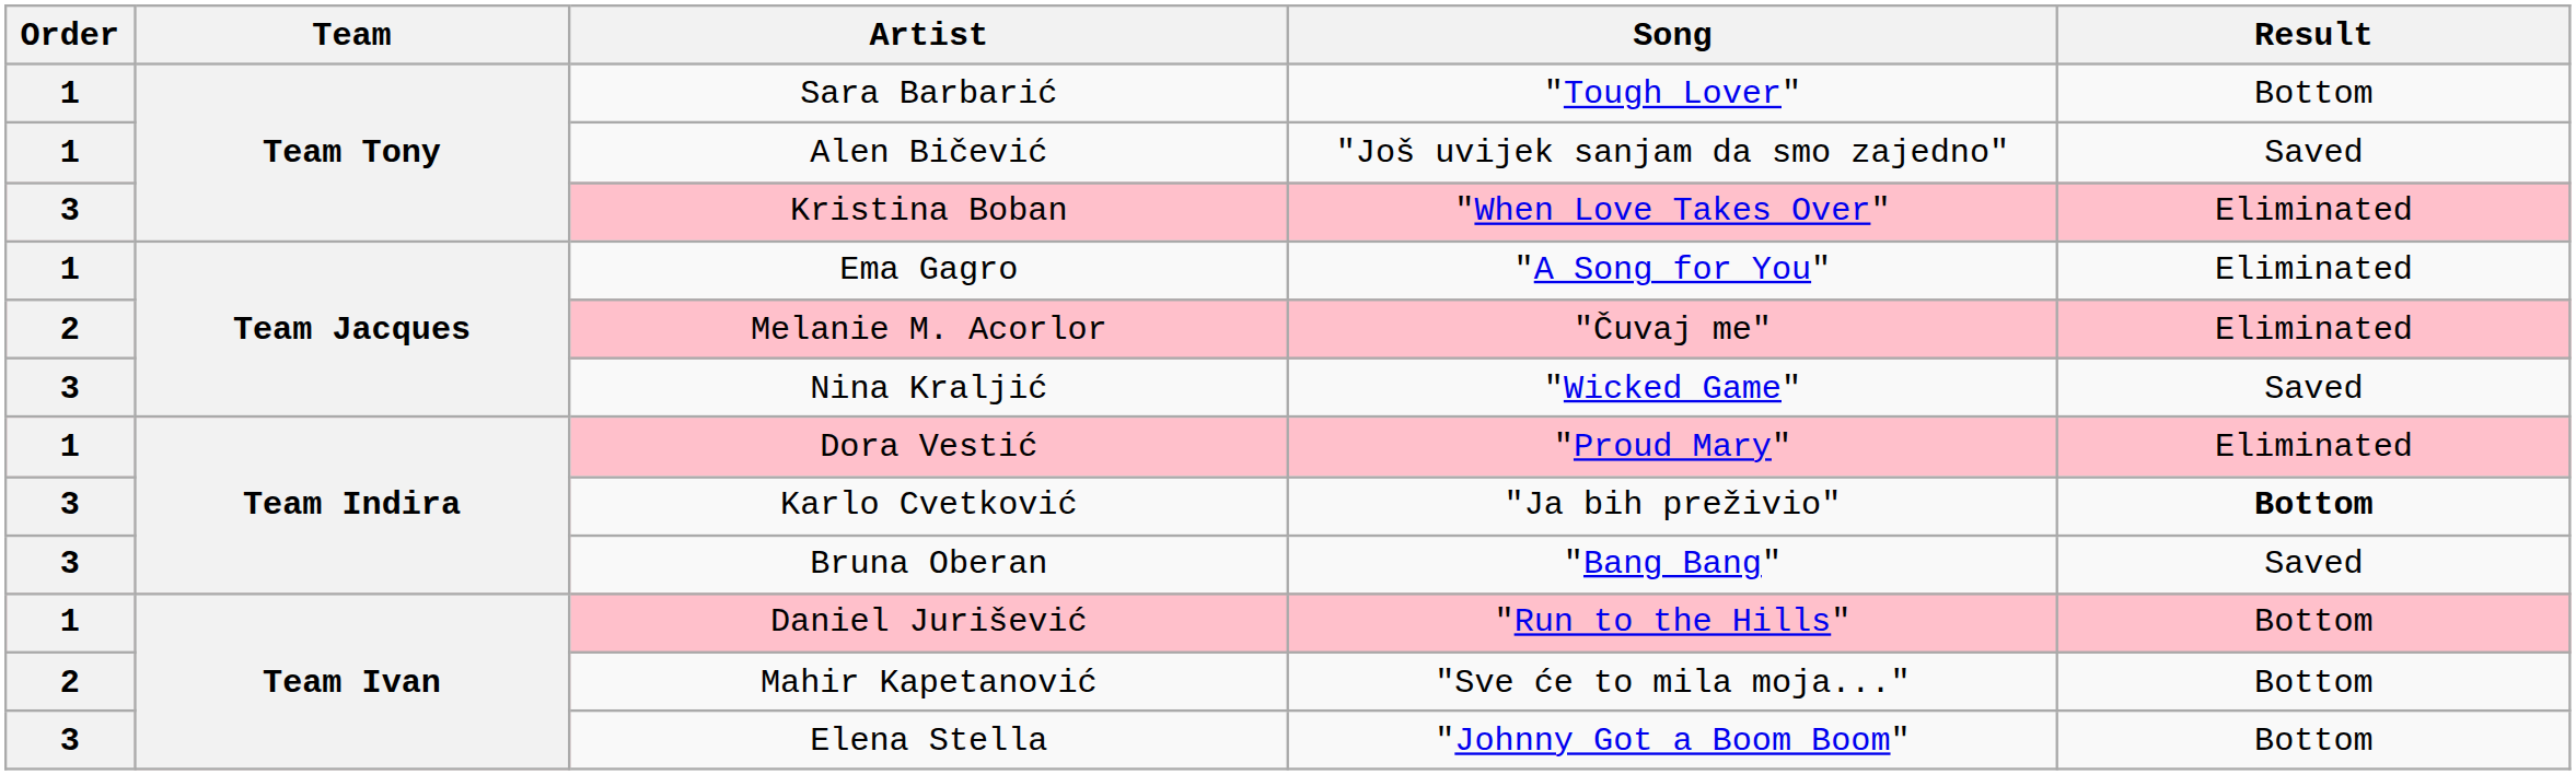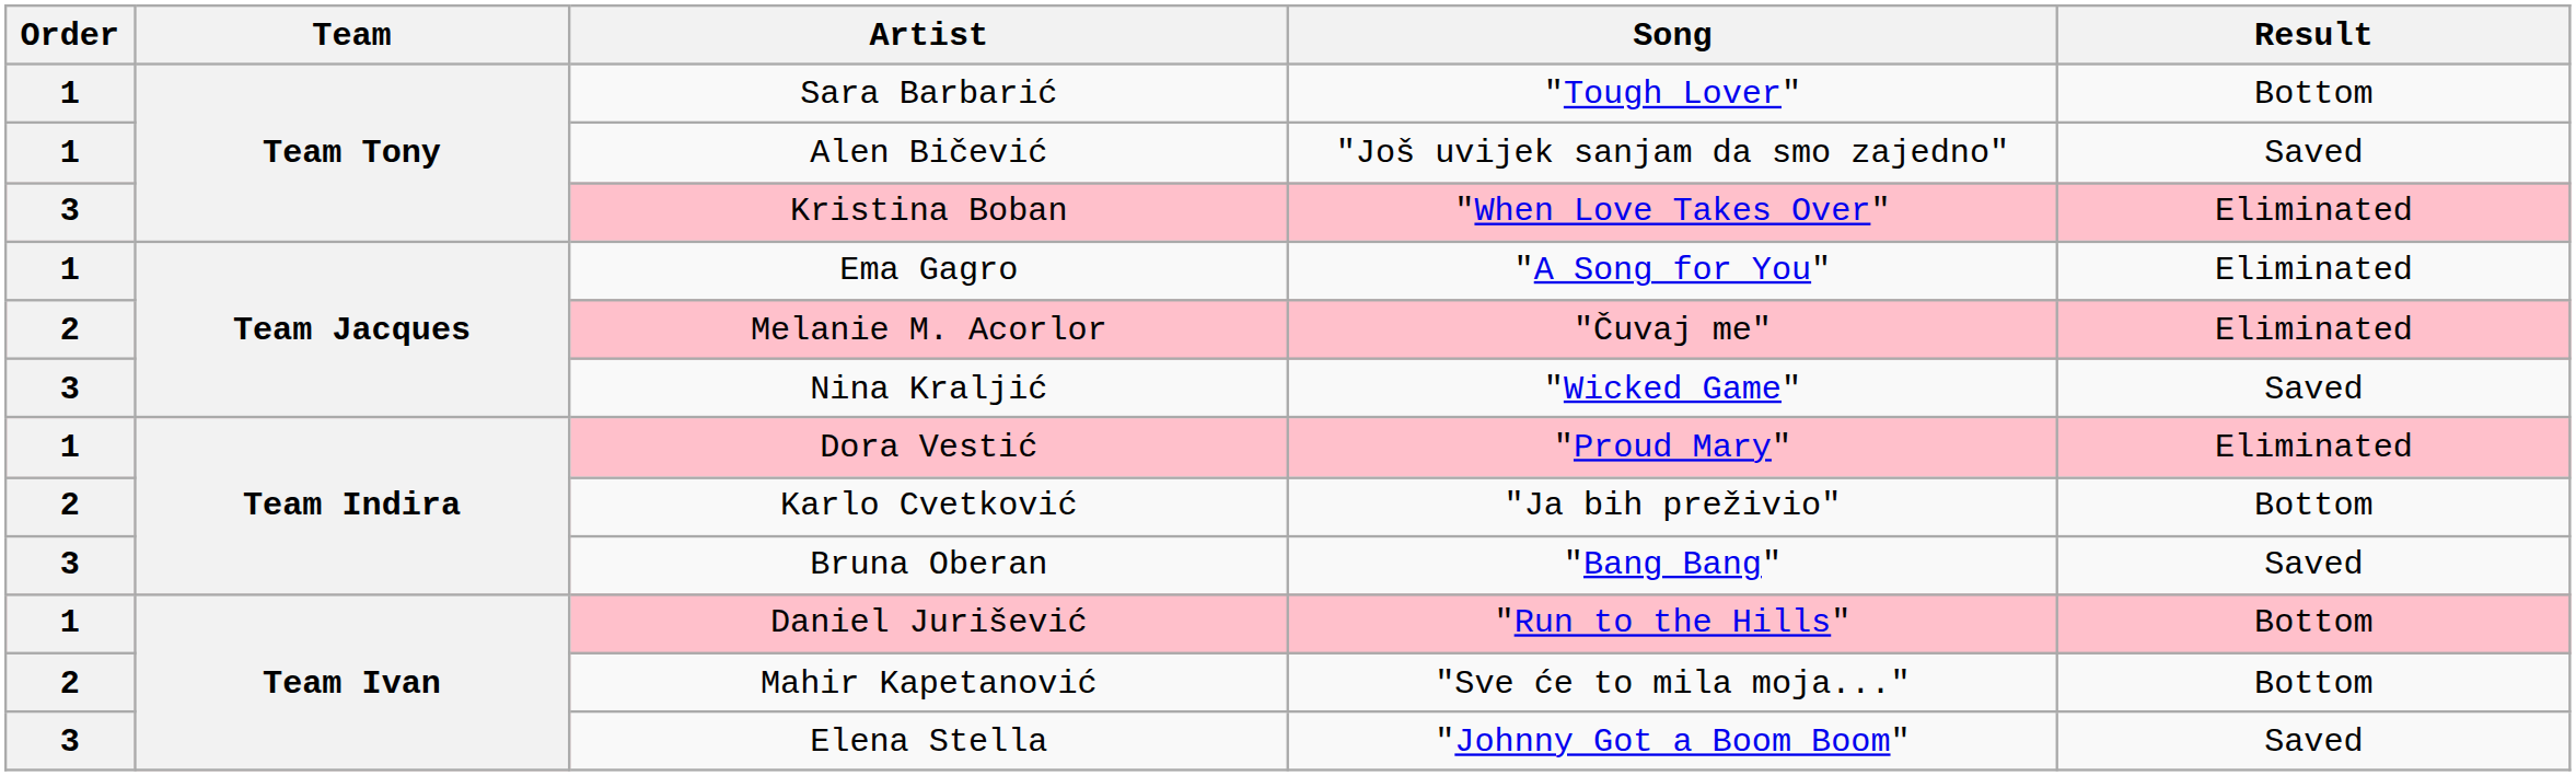 <table class="wikitable" style="text-align:center; line-height:17px; width:80%;">
 <tr>
 <th width="05%">Order</th>
 <th width="17%">Team</th>
 <th width="28%">Artist</th>
 <th width="30%">Song</th>
 <th width="20%">Result</th>
 </tr>
 <tr>
 <th scope="col">1</th>
 <th rowspan="3">Team Tony</th>
 <td>Sara Barbarić</td>
 <td>"<a href='#'>Tough Lover</a>"</td>
 <td>Bottom</td>
 </tr>
 <tr>
 <th scope="col">1</th>
 <td>Alen Bičević</td>
 <td>"Još uvijek sanjam da smo zajedno"</td>
 <td>Saved</td>
 </tr>
 <tr bgcolor="pink">
 <th scope="col">3</th>
 <td>Kristina Boban</td>
 <td>"<a href='#'>When Love Takes Over</a>"</td>
 <td>Eliminated</td>
 </tr>
 <tr>
 <th scope="col">1</th>
 <th rowspan="3">Team Jacques</th>
 <td>Ema Gagro</td>
 <td>"<a href='#'>A Song for You</a>"</td>
 <td>Eliminated</td>
 </tr>
 <tr bgcolor="pink">
 <th scope="col">2</th>
 <td>Melanie M. Acorlor</td>
 <td>"Čuvaj me"</td>
 <td>Eliminated</td>
 </tr>
 <tr>
 <th scope="col">3</th>
 <td>Nina Kraljić</td>
 <td>"<a href='#'>Wicked Game</a>"</td>
 <td>Saved</td>
 </tr>
 <tr bgcolor="pink">
 <th scope="col">1</th>
 <th rowspan="3">Team Indira</th>
 <td>Dora Vestić</td>
 <td>"<a href='#'>Proud Mary</a>"</td>
 <td>Eliminated</td>
 </tr>
 <tr>
-<th scope="col">3</th>
+<th scope="col">2</th>
 <td>Karlo Cvetković</td>
 <td>"Ja bih preživio"</td>
-<td><strong>Bottom</strong></td>
+<td>Bottom</td>
 </tr>
 <tr>
 <th scope="col">3</th>
 <td>Bruna Oberan</td>
 <td>"<a href='#'>Bang Bang</a>"</td>
 <td>Saved</td>
 </tr>
 <tr bgcolor="pink">
 <th scope="col">1</th>
 <th rowspan="3">Team Ivan</th>
 <td>Daniel Jurišević</td>
 <td>"<a href='#'>Run to the Hills</a>"</td>
 <td>Bottom</td>
 </tr>
 <tr>
 <th scope="col">2</th>
 <td>Mahir Kapetanović</td>
 <td>"Sve će to mila moja..."</td>
 <td>Bottom</td>
 </tr>
 <tr>
 <th scope="col">3</th>
 <td>Elena Stella</td>
 <td>"<a href='#'>Johnny Got a Boom Boom</a>"</td>
-<td>Bottom</td>
+<td>Saved</td>
 </tr>
 </table>
